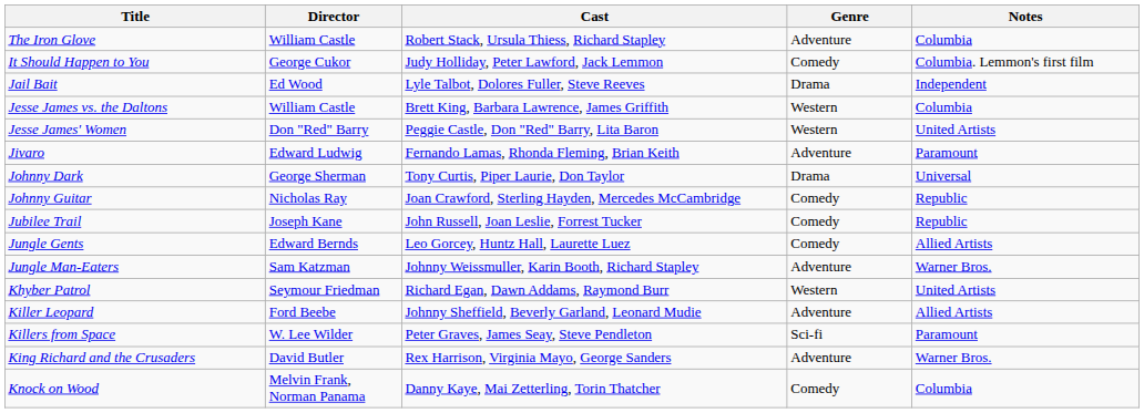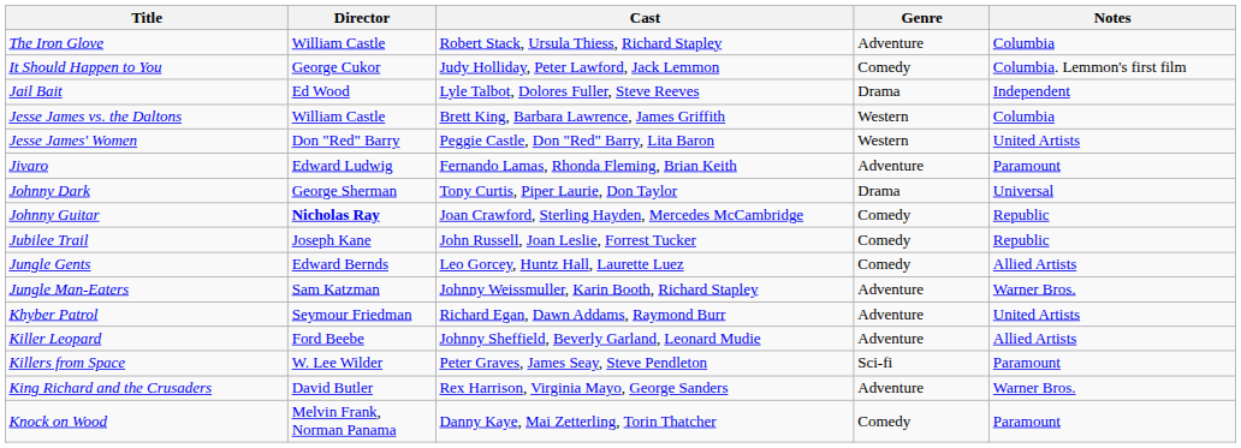 <table class="wikitable sortable" style="width:100%;">
 <tr>
 <th style="width:23%;">Title</th>
 <th style="width:12%;">Director</th>
 <th style="width:34%;">Cast</th>
 <th style="width:11%;">Genre</th>
 <th style="width:20%;">Notes</th>
 </tr>
 <tr>
 <td><em><a href='#'>The Iron Glove</a></em></td>
 <td><a href='#'>William Castle</a></td>
 <td><a href='#'>Robert Stack</a>, <a href='#'>Ursula Thiess</a>, <a href='#'>Richard Stapley</a></td>
 <td>Adventure</td>
 <td><a href='#'>Columbia</a></td>
 </tr>
 <tr>
 <td><em><a href='#'>It Should Happen to You</a></em></td>
 <td><a href='#'>George Cukor</a></td>
 <td><a href='#'>Judy Holliday</a>, <a href='#'>Peter Lawford</a>, <a href='#'>Jack Lemmon</a></td>
 <td>Comedy</td>
 <td><a href='#'>Columbia</a>. Lemmon's first film</td>
 </tr>
 <tr>
 <td><em><a href='#'>Jail Bait</a></em></td>
 <td><a href='#'>Ed Wood</a></td>
 <td><a href='#'>Lyle Talbot</a>, <a href='#'>Dolores Fuller</a>, <a href='#'>Steve Reeves</a></td>
 <td>Drama</td>
 <td><a href='#'>Independent</a></td>
 </tr>
 <tr>
 <td><em><a href='#'>Jesse James vs. the Daltons</a></em></td>
 <td><a href='#'>William Castle</a></td>
 <td><a href='#'>Brett King</a>, <a href='#'>Barbara Lawrence</a>, <a href='#'>James Griffith</a></td>
 <td>Western</td>
 <td><a href='#'>Columbia</a></td>
 </tr>
 <tr>
 <td><em><a href='#'>Jesse James' Women</a></em></td>
 <td><a href='#'>Don "Red" Barry</a></td>
 <td><a href='#'>Peggie Castle</a>, <a href='#'>Don "Red" Barry</a>, <a href='#'>Lita Baron</a></td>
 <td>Western</td>
 <td><a href='#'>United Artists</a></td>
 </tr>
 <tr>
 <td><em><a href='#'>Jivaro</a></em></td>
 <td><a href='#'>Edward Ludwig</a></td>
 <td><a href='#'>Fernando Lamas</a>, <a href='#'>Rhonda Fleming</a>, <a href='#'>Brian Keith</a></td>
 <td>Adventure</td>
 <td><a href='#'>Paramount</a></td>
 </tr>
 <tr>
 <td><em><a href='#'>Johnny Dark</a></em></td>
 <td><a href='#'>George Sherman</a></td>
 <td><a href='#'>Tony Curtis</a>, <a href='#'>Piper Laurie</a>, <a href='#'>Don Taylor</a></td>
 <td>Drama</td>
 <td><a href='#'>Universal</a></td>
 </tr>
 <tr>
 <td><em><a href='#'>Johnny Guitar</a></em></td>
-<td><a href='#'>Nicholas Ray</a></td>
+<td><strong><a href='#'>Nicholas Ray</a></strong></td>
 <td><a href='#'>Joan Crawford</a>, <a href='#'>Sterling Hayden</a>, <a href='#'>Mercedes McCambridge</a></td>
 <td>Comedy</td>
 <td><a href='#'>Republic</a></td>
 </tr>
 <tr>
 <td><em><a href='#'>Jubilee Trail</a></em></td>
 <td><a href='#'>Joseph Kane</a></td>
 <td><a href='#'>John Russell</a>, <a href='#'>Joan Leslie</a>, <a href='#'>Forrest Tucker</a></td>
 <td>Comedy</td>
 <td><a href='#'>Republic</a></td>
 </tr>
 <tr>
 <td><em><a href='#'>Jungle Gents</a></em></td>
 <td><a href='#'>Edward Bernds</a></td>
 <td><a href='#'>Leo Gorcey</a>, <a href='#'>Huntz Hall</a>, <a href='#'>Laurette Luez</a></td>
 <td>Comedy</td>
 <td><a href='#'>Allied Artists</a></td>
 </tr>
 <tr>
 <td><em><a href='#'>Jungle Man-Eaters</a></em></td>
 <td><a href='#'>Sam Katzman</a></td>
 <td><a href='#'>Johnny Weissmuller</a>, <a href='#'>Karin Booth</a>, <a href='#'>Richard Stapley</a></td>
 <td>Adventure</td>
 <td><a href='#'>Warner Bros.</a></td>
 </tr>
 <tr>
 <td><em><a href='#'>Khyber Patrol</a></em></td>
 <td><a href='#'>Seymour Friedman</a></td>
 <td><a href='#'>Richard Egan</a>, <a href='#'>Dawn Addams</a>, <a href='#'>Raymond Burr</a></td>
-<td>Western</td>
+<td>Adventure</td>
 <td><a href='#'>United Artists</a></td>
 </tr>
 <tr>
 <td><em><a href='#'>Killer Leopard</a></em></td>
 <td><a href='#'>Ford Beebe</a></td>
 <td><a href='#'>Johnny Sheffield</a>, <a href='#'>Beverly Garland</a>, <a href='#'>Leonard Mudie</a></td>
 <td>Adventure</td>
 <td><a href='#'>Allied Artists</a></td>
 </tr>
 <tr>
 <td><em><a href='#'>Killers from Space</a></em></td>
 <td><a href='#'>W. Lee Wilder</a></td>
 <td><a href='#'>Peter Graves</a>, <a href='#'>James Seay</a>, <a href='#'>Steve Pendleton</a></td>
 <td>Sci-fi</td>
 <td><a href='#'>Paramount</a></td>
 </tr>
 <tr>
 <td><em><a href='#'>King Richard and the Crusaders</a></em></td>
 <td><a href='#'>David Butler</a></td>
 <td><a href='#'>Rex Harrison</a>, <a href='#'>Virginia Mayo</a>, <a href='#'>George Sanders</a></td>
 <td>Adventure</td>
 <td><a href='#'>Warner Bros.</a></td>
 </tr>
 <tr>
 <td><em><a href='#'>Knock on Wood</a></em></td>
 <td><a href='#'>Melvin Frank</a>, <a href='#'>Norman Panama</a></td>
 <td><a href='#'>Danny Kaye</a>, <a href='#'>Mai Zetterling</a>, <a href='#'>Torin Thatcher</a></td>
 <td>Comedy</td>
-<td><a href='#'>Columbia</a></td>
+<td><a href='#'>Paramount</a></td>
 </tr>
 </table>
